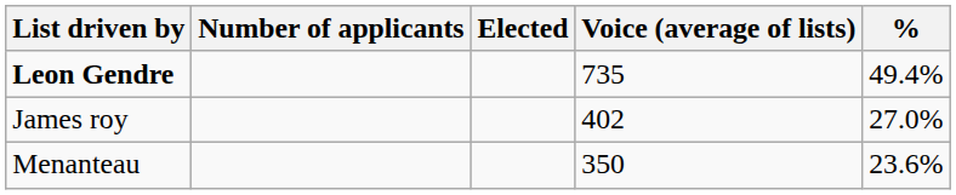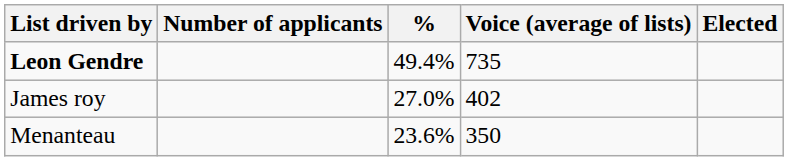 <table class="wikitable">
 <tr>
 <th>List driven by</th>
 <th>Number of applicants</th>
+<th>%</th>
+<th>Voice (average of lists)</th>
 <th>Elected</th>
-<th>Voice (average of lists)</th>
-<th>%</th>
 </tr>
 <tr>
 <td><strong>Leon Gendre</strong></td>
 <td></td>
+<td>49.4%</td>
+<td>735</td>
 <td></td>
-<td>735</td>
-<td>49.4%</td>
 </tr>
 <tr>
 <td>James roy</td>
 <td></td>
+<td>27.0%</td>
+<td>402</td>
 <td></td>
-<td>402</td>
-<td>27.0%</td>
 </tr>
 <tr>
 <td>Menanteau</td>
 <td></td>
+<td>23.6%</td>
+<td>350</td>
 <td></td>
-<td>350</td>
-<td>23.6%</td>
 </tr>
 </table>
